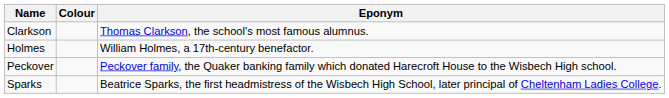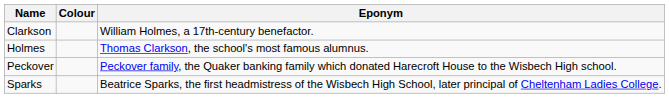 <table class="wikitable">
 <tr>
 <th>Name</th>
 <th>Colour</th>
 <th>Eponym</th>
 </tr>
 <tr>
 <td>Clarkson</td>
 <td></td>
-<td><a href='#'>Thomas Clarkson</a>, the school's most famous alumnus.</td>
+<td>William Holmes, a 17th-century benefactor.</td>
 </tr>
 <tr>
 <td>Holmes</td>
 <td></td>
-<td>William Holmes, a 17th-century benefactor.</td>
+<td><a href='#'>Thomas Clarkson</a>, the school's most famous alumnus.</td>
 </tr>
 <tr>
 <td>Peckover</td>
 <td></td>
 <td><a href='#'>Peckover family</a>, the Quaker banking family which donated Harecroft House to the Wisbech High school.</td>
 </tr>
 <tr>
 <td>Sparks</td>
 <td></td>
 <td>Beatrice Sparks, the first headmistress of the Wisbech High School, later principal of <a href='#'>Cheltenham Ladies College</a>.</td>
 </tr>
 </table>
